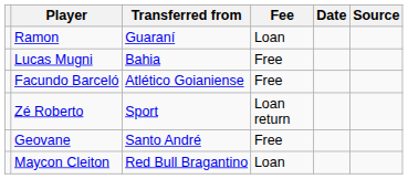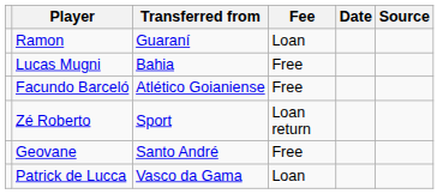 <table class="wikitable plainrowheaders sortable">
 <tr>
 <th></th>
 <th scope="col">Player</th>
 <th>Transferred from</th>
 <th style="width: 65px;">Fee</th>
 <th scope="col">Date</th>
 <th scope="col">Source</th>
 </tr>
 <tr>
 <td align="center"></td>
 <td> <a href='#'>Ramon</a></td>
 <td> <a href='#'>Guaraní</a></td>
 <td>Loan</td>
 <td></td>
 <td></td>
 </tr>
 <tr>
 <td align="center"></td>
 <td> <a href='#'>Lucas Mugni</a></td>
 <td> <a href='#'>Bahia</a></td>
 <td>Free</td>
 <td></td>
 <td></td>
 </tr>
 <tr>
 <td align="center"></td>
 <td> <a href='#'>Facundo Barceló</a></td>
 <td> <a href='#'>Atlético Goianiense</a></td>
 <td>Free</td>
 <td></td>
 <td></td>
 </tr>
 <tr>
 <td align="center"></td>
 <td> <a href='#'>Zé Roberto</a></td>
 <td> <a href='#'>Sport</a></td>
 <td>Loan return</td>
 <td></td>
 <td></td>
 </tr>
 <tr>
 <td align="center"></td>
 <td> <a href='#'>Geovane</a></td>
 <td> <a href='#'>Santo André</a></td>
 <td>Free</td>
 <td></td>
 <td></td>
 </tr>
 <tr>
 <td align="center"></td>
-<td> <a href='#'>Maycon Cleiton</a></td>
-<td> <a href='#'>Red Bull Bragantino</a></td>
+<td> <a href='#'>Patrick de Lucca</a></td>
+<td> <a href='#'>Vasco da Gama</a></td>
 <td>Loan</td>
 <td></td>
 <td></td>
 </tr>
 </table>
